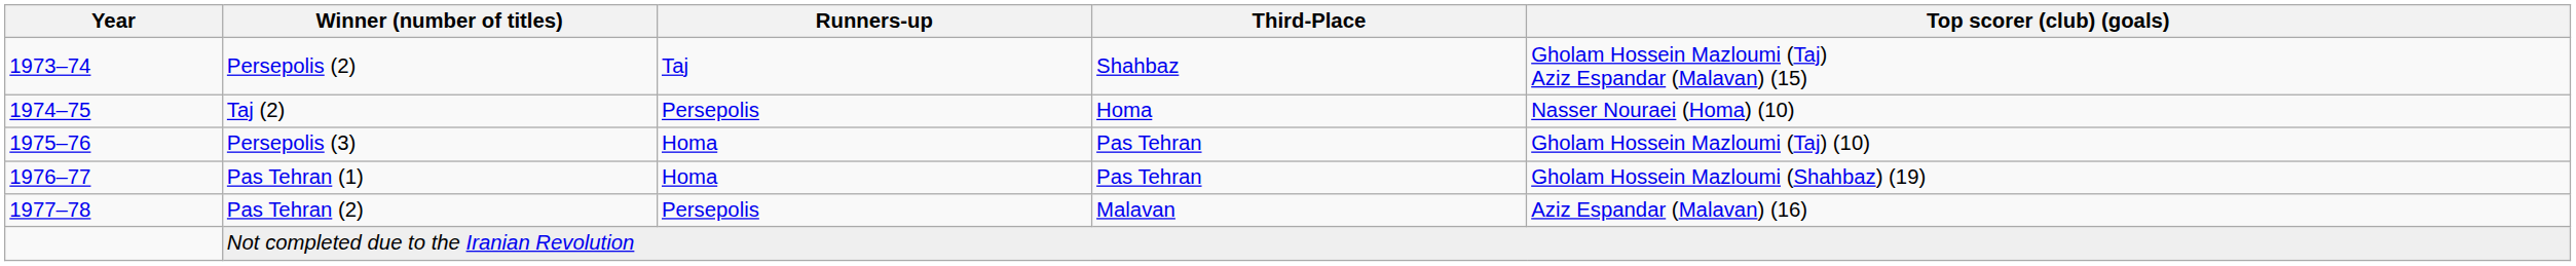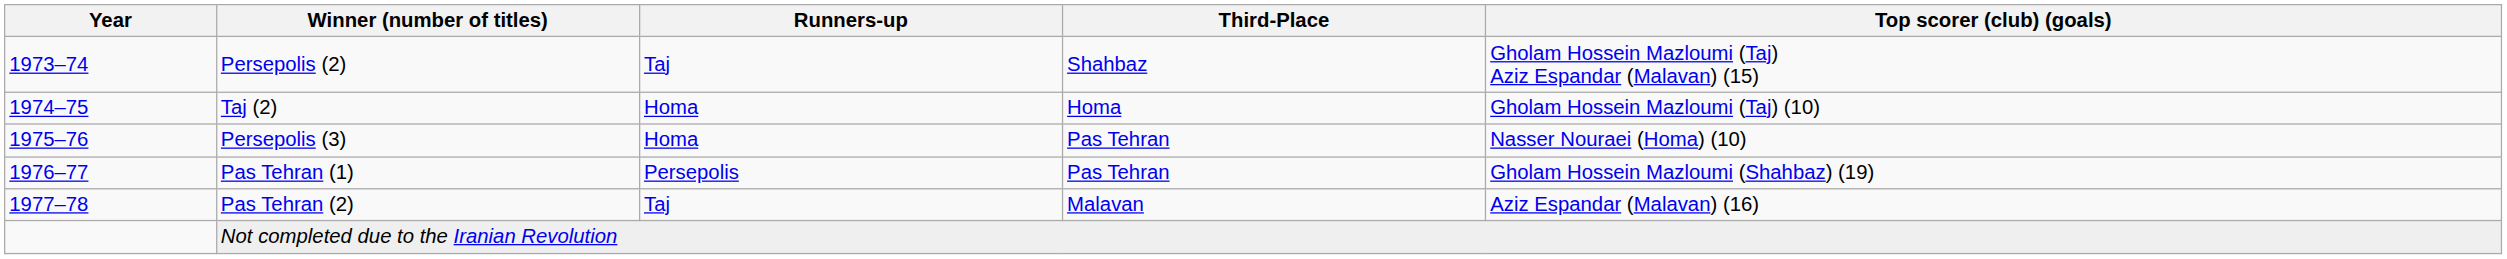 <table class="wikitable">
 <tr>
 <th width=5%>Year</th>
 <th width=10%>Winner (number of titles)</th>
 <th width=10%>Runners-up</th>
 <th width=10%>Third-Place</th>
 <th width=24%>Top scorer (club) (goals)</th>
 </tr>
 <tr>
 <td><a href='#'>1973–74</a></td>
 <td><a href='#'>Persepolis</a> (2)</td>
 <td><a href='#'>Taj</a></td>
 <td><a href='#'>Shahbaz</a></td>
 <td> <a href='#'>Gholam Hossein Mazloumi</a> (<a href='#'>Taj</a>) <br>  <a href='#'>Aziz Espandar</a> (<a href='#'>Malavan</a>) (15)</td>
 </tr>
 <tr>
 <td><a href='#'>1974–75</a></td>
 <td><a href='#'>Taj</a> (2)</td>
-<td><a href='#'>Persepolis</a></td>
 <td><a href='#'>Homa</a></td>
-<td> <a href='#'>Nasser Nouraei</a> (<a href='#'>Homa</a>) (10)</td>
+<td><a href='#'>Homa</a></td>
+<td> <a href='#'>Gholam Hossein Mazloumi</a> (<a href='#'>Taj</a>) (10)</td>
 </tr>
 <tr>
 <td><a href='#'>1975–76</a></td>
 <td><a href='#'>Persepolis</a> (3)</td>
 <td><a href='#'>Homa</a></td>
 <td><a href='#'>Pas Tehran</a></td>
-<td> <a href='#'>Gholam Hossein Mazloumi</a> (<a href='#'>Taj</a>) (10)</td>
+<td> <a href='#'>Nasser Nouraei</a> (<a href='#'>Homa</a>) (10)</td>
 </tr>
 <tr>
 <td><a href='#'>1976–77</a></td>
 <td><a href='#'>Pas Tehran</a> (1)</td>
-<td><a href='#'>Homa</a></td>
+<td><a href='#'>Persepolis</a></td>
 <td><a href='#'>Pas Tehran</a></td>
 <td> <a href='#'>Gholam Hossein Mazloumi</a> (<a href='#'>Shahbaz</a>) (19)</td>
 </tr>
 <tr>
 <td><a href='#'>1977–78</a></td>
 <td><a href='#'>Pas Tehran</a> (2)</td>
-<td><a href='#'>Persepolis</a></td>
+<td><a href='#'>Taj</a></td>
 <td><a href='#'>Malavan</a></td>
 <td> <a href='#'>Aziz Espandar</a> (<a href='#'>Malavan</a>) (16)</td>
 </tr>
 <tr>
 <td></td>
 <td colspan=4 style= "background:#efefef"><em>Not completed due to the <a href='#'>Iranian Revolution</a></em></td>
 </tr>
 </table>
